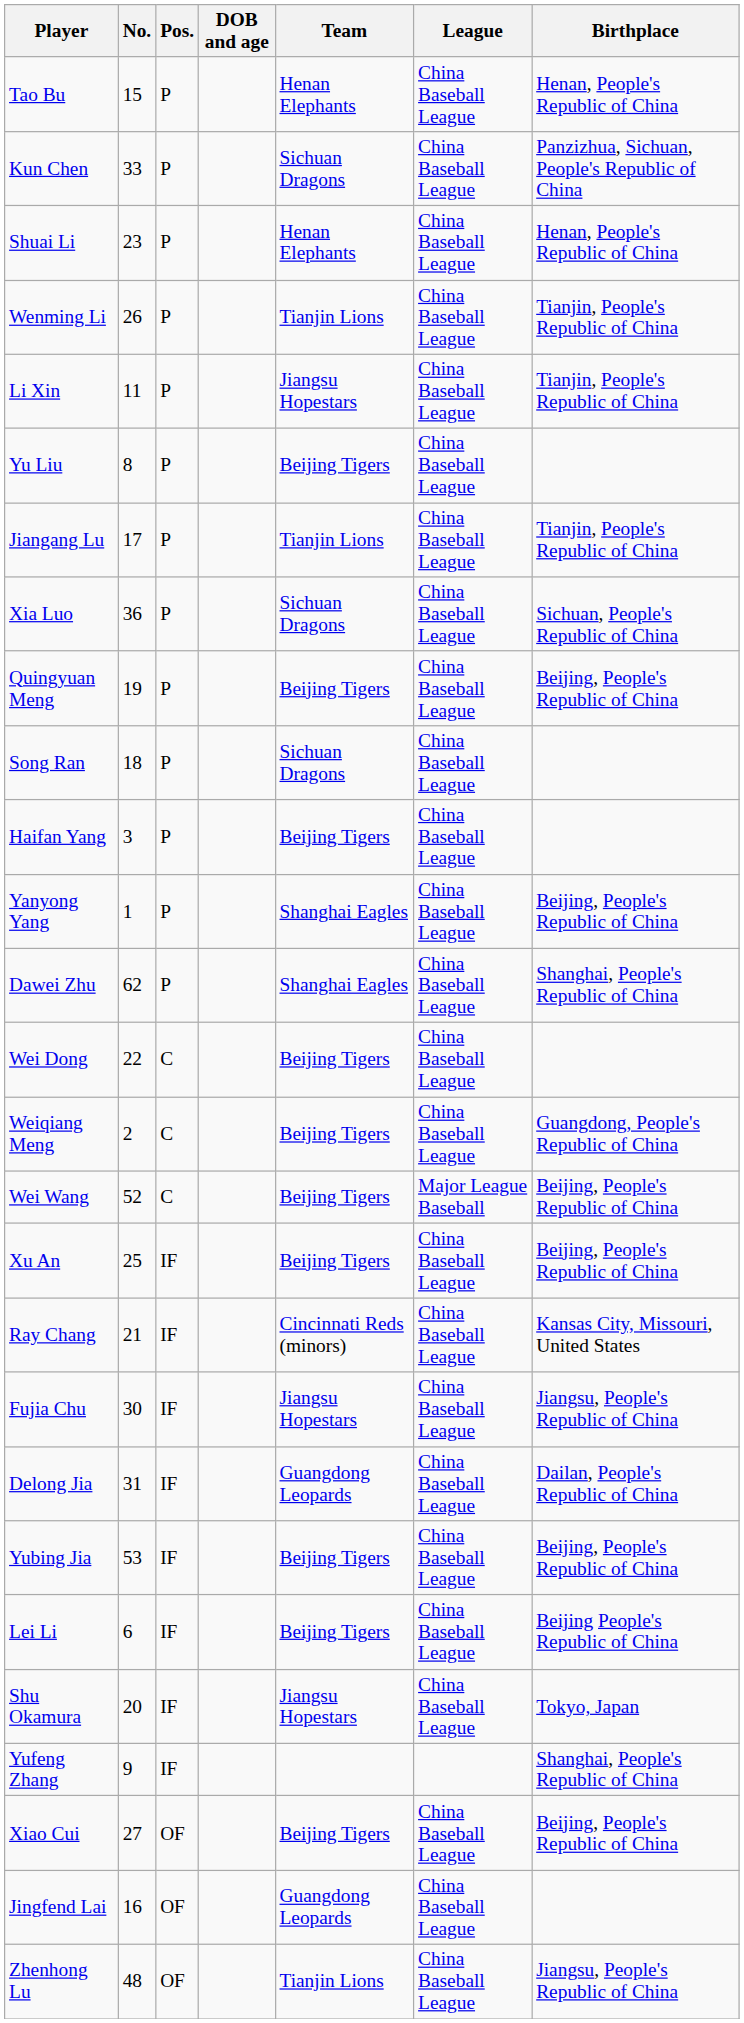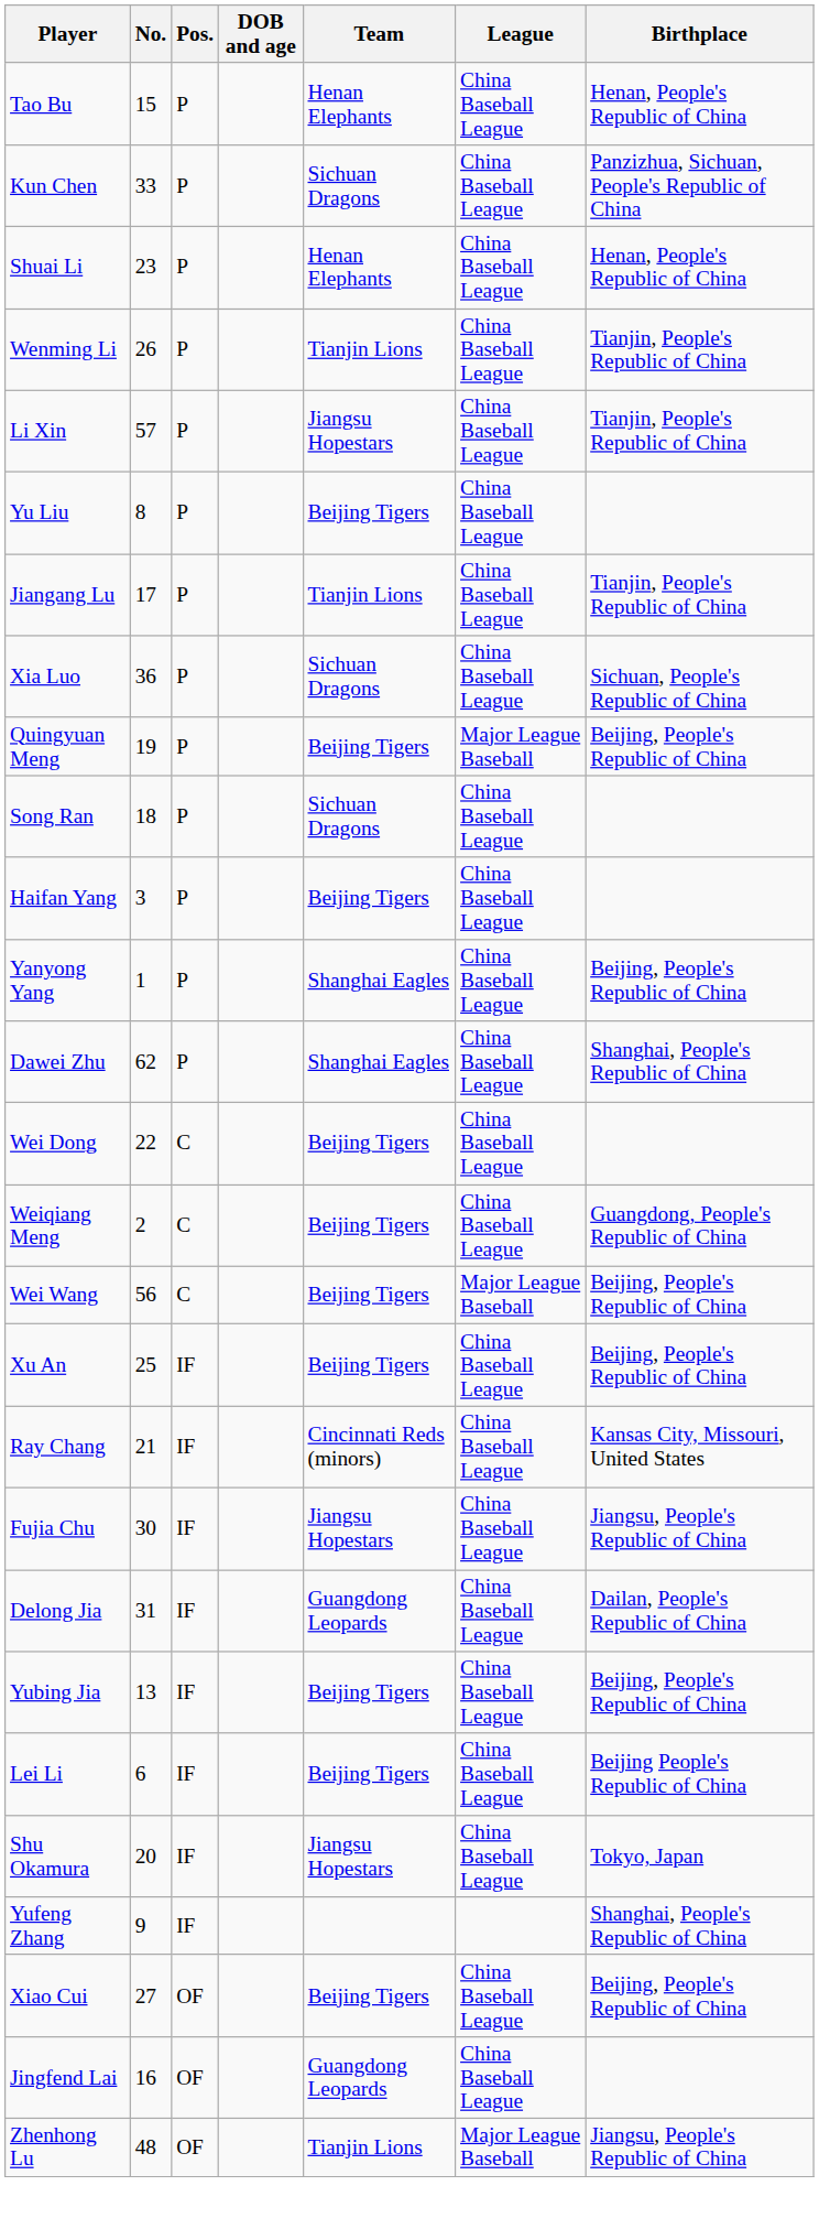 <table class="wikitable sortable">
 <tr>
 <th>Player</th>
 <th>No.</th>
 <th>Pos.</th>
 <th>DOB and age</th>
 <th>Team</th>
 <th>League</th>
 <th>Birthplace</th>
 </tr>
 <tr>
 <td><a href='#'>Tao Bu</a></td>
 <td>15</td>
 <td>P</td>
 <td></td>
 <td> <a href='#'>Henan Elephants</a></td>
 <td><a href='#'>China Baseball League</a></td>
 <td><a href='#'>Henan</a>, <a href='#'>People's Republic of China</a></td>
 </tr>
 <tr>
 <td><a href='#'>Kun Chen</a></td>
 <td>33</td>
 <td>P</td>
 <td></td>
 <td> <a href='#'>Sichuan Dragons</a></td>
 <td><a href='#'>China Baseball League</a></td>
 <td><a href='#'>Panzizhua</a>, <a href='#'>Sichuan</a>, <a href='#'>People's Republic of China</a></td>
 </tr>
 <tr>
 <td><a href='#'>Shuai Li</a></td>
 <td>23</td>
 <td>P</td>
 <td></td>
 <td> <a href='#'>Henan Elephants</a></td>
 <td><a href='#'>China Baseball League</a></td>
 <td><a href='#'>Henan</a>, <a href='#'>People's Republic of China</a></td>
 </tr>
 <tr>
 <td><a href='#'>Wenming Li</a></td>
 <td>26</td>
 <td>P</td>
 <td></td>
 <td> <a href='#'>Tianjin Lions</a></td>
 <td><a href='#'>China Baseball League</a></td>
 <td><a href='#'>Tianjin</a>, <a href='#'>People's Republic of China</a></td>
 </tr>
 <tr>
 <td><a href='#'>Li Xin</a></td>
-<td>11</td>
+<td>57</td>
 <td>P</td>
 <td></td>
 <td> <a href='#'>Jiangsu Hopestars</a></td>
 <td><a href='#'>China Baseball League</a></td>
 <td><a href='#'>Tianjin</a>, <a href='#'>People's Republic of China</a></td>
 </tr>
 <tr>
 <td><a href='#'>Yu Liu</a></td>
 <td>8</td>
 <td>P</td>
 <td></td>
 <td> <a href='#'>Beijing Tigers</a></td>
 <td><a href='#'>China Baseball League</a></td>
 <td></td>
 </tr>
 <tr>
 <td><a href='#'>Jiangang Lu</a></td>
 <td>17</td>
 <td>P</td>
 <td></td>
 <td> <a href='#'>Tianjin Lions</a></td>
 <td><a href='#'>China Baseball League</a></td>
 <td><a href='#'>Tianjin</a>, <a href='#'>People's Republic of China</a></td>
 </tr>
 <tr>
 <td><a href='#'>Xia Luo</a></td>
 <td>36</td>
 <td>P</td>
 <td></td>
 <td> <a href='#'>Sichuan Dragons</a></td>
 <td><a href='#'>China Baseball League</a></td>
 <td><br><a href='#'>Sichuan</a>, <a href='#'>People's Republic of China</a></td>
 </tr>
 <tr>
 <td><a href='#'>Quingyuan Meng</a></td>
 <td>19</td>
 <td>P</td>
 <td></td>
 <td> <a href='#'>Beijing Tigers</a></td>
-<td><a href='#'>China Baseball League</a></td>
+<td><a href='#'>Major League Baseball</a></td>
 <td><a href='#'>Beijing</a>, <a href='#'>People's Republic of China</a></td>
 </tr>
 <tr>
 <td><a href='#'>Song Ran</a></td>
 <td>18</td>
 <td>P</td>
 <td></td>
 <td> <a href='#'>Sichuan Dragons</a></td>
 <td><a href='#'>China Baseball League</a></td>
 <td></td>
 </tr>
 <tr>
 <td><a href='#'>Haifan Yang</a></td>
 <td>3</td>
 <td>P</td>
 <td></td>
 <td> <a href='#'>Beijing Tigers</a></td>
 <td><a href='#'>China Baseball League</a></td>
 <td></td>
 </tr>
 <tr>
 <td><a href='#'>Yanyong Yang</a></td>
 <td>1</td>
 <td>P</td>
 <td></td>
 <td> <a href='#'>Shanghai Eagles</a></td>
 <td><a href='#'>China Baseball League</a></td>
 <td><a href='#'>Beijing</a>, <a href='#'>People's Republic of China</a></td>
 </tr>
 <tr>
 <td><a href='#'>Dawei Zhu</a></td>
 <td>62</td>
 <td>P</td>
 <td></td>
 <td> <a href='#'>Shanghai Eagles</a></td>
 <td><a href='#'>China Baseball League</a></td>
 <td><a href='#'>Shanghai</a>, <a href='#'>People's Republic of China</a></td>
 </tr>
 <tr>
 <td><a href='#'>Wei Dong</a></td>
 <td>22</td>
 <td>C</td>
 <td></td>
 <td> <a href='#'>Beijing Tigers</a></td>
 <td><a href='#'>China Baseball League</a></td>
 <td></td>
 </tr>
 <tr>
 <td><a href='#'>Weiqiang Meng</a></td>
 <td>2</td>
 <td>C</td>
 <td></td>
 <td> <a href='#'>Beijing Tigers</a></td>
 <td><a href='#'>China Baseball League</a></td>
 <td><a href='#'>Guangdong, People's Republic of China</a></td>
 </tr>
 <tr>
 <td><a href='#'>Wei Wang</a></td>
-<td>52</td>
+<td>56</td>
 <td>C</td>
 <td></td>
 <td> <a href='#'>Beijing Tigers</a></td>
 <td><a href='#'>Major League Baseball</a></td>
 <td><a href='#'>Beijing</a>, <a href='#'>People's Republic of China</a></td>
 </tr>
 <tr>
 <td><a href='#'>Xu An</a></td>
 <td>25</td>
 <td>IF</td>
 <td></td>
 <td> <a href='#'>Beijing Tigers</a></td>
 <td><a href='#'>China Baseball League</a></td>
 <td><a href='#'>Beijing</a>, <a href='#'>People's Republic of China</a></td>
 </tr>
 <tr>
 <td><a href='#'>Ray Chang</a></td>
 <td>21</td>
 <td>IF</td>
 <td></td>
 <td> <a href='#'>Cincinnati Reds</a> (minors)</td>
 <td><a href='#'>China Baseball League</a></td>
 <td><a href='#'>Kansas City, Missouri</a>, United States</td>
 </tr>
 <tr>
 <td><a href='#'>Fujia Chu</a></td>
 <td>30</td>
 <td>IF</td>
 <td></td>
 <td> <a href='#'>Jiangsu Hopestars</a></td>
 <td><a href='#'>China Baseball League</a></td>
 <td><a href='#'>Jiangsu</a>, <a href='#'>People's Republic of China</a></td>
 </tr>
 <tr>
 <td><a href='#'>Delong Jia</a></td>
 <td>31</td>
 <td>IF</td>
 <td></td>
 <td> <a href='#'>Guangdong Leopards</a></td>
 <td><a href='#'>China Baseball League</a></td>
 <td><a href='#'>Dailan</a>, <a href='#'>People's Republic of China</a></td>
 </tr>
 <tr>
 <td><a href='#'>Yubing Jia</a></td>
-<td>53</td>
+<td>13</td>
 <td>IF</td>
 <td></td>
 <td> <a href='#'>Beijing Tigers</a></td>
 <td><a href='#'>China Baseball League</a></td>
 <td><a href='#'>Beijing</a>, <a href='#'>People's Republic of China</a></td>
 </tr>
 <tr>
 <td><a href='#'>Lei Li</a></td>
 <td>6</td>
 <td>IF</td>
 <td></td>
 <td> <a href='#'>Beijing Tigers</a></td>
 <td><a href='#'>China Baseball League</a></td>
 <td><a href='#'>Beijing</a> <a href='#'>People's Republic of China</a></td>
 </tr>
 <tr>
 <td><a href='#'>Shu Okamura</a></td>
 <td>20</td>
 <td>IF</td>
 <td></td>
 <td> <a href='#'>Jiangsu Hopestars</a></td>
 <td><a href='#'>China Baseball League</a></td>
 <td><a href='#'>Tokyo, Japan</a></td>
 </tr>
 <tr>
 <td><a href='#'>Yufeng Zhang</a></td>
 <td>9</td>
 <td>IF</td>
 <td></td>
 <td></td>
 <td></td>
 <td><a href='#'>Shanghai</a>, <a href='#'>People's Republic of China</a></td>
 </tr>
 <tr>
 <td><a href='#'>Xiao Cui</a></td>
 <td>27</td>
 <td>OF</td>
 <td></td>
 <td> <a href='#'>Beijing Tigers</a></td>
 <td><a href='#'>China Baseball League</a></td>
 <td><a href='#'>Beijing</a>, <a href='#'>People's Republic of China</a></td>
 </tr>
 <tr>
 <td><a href='#'>Jingfend Lai</a></td>
 <td>16</td>
 <td>OF</td>
 <td></td>
 <td> <a href='#'>Guangdong Leopards</a></td>
 <td><a href='#'>China Baseball League</a></td>
 <td></td>
 </tr>
 <tr>
 <td><a href='#'>Zhenhong Lu</a></td>
 <td>48</td>
 <td>OF</td>
 <td></td>
 <td> <a href='#'>Tianjin Lions</a></td>
-<td><a href='#'>China Baseball League</a></td>
+<td><a href='#'>Major League Baseball</a></td>
 <td><a href='#'>Jiangsu</a>, <a href='#'>People's Republic of China</a></td>
 </tr>
 <tr>
 </tr>
 </table>
